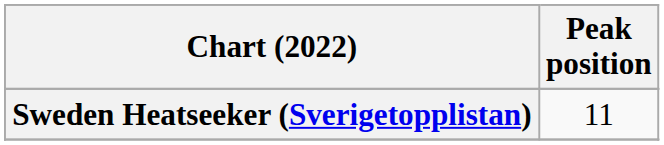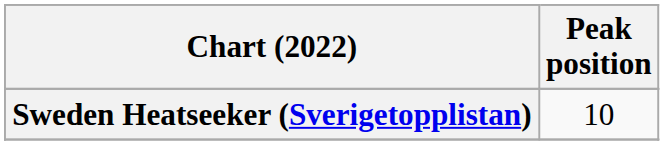 <table class="wikitable sortable plainrowheaders" style="text-align:center">
 <tr>
 <th scope="col">Chart (2022)</th>
 <th scope="col">Peak<br>position</th>
 </tr>
 <tr>
 </tr>
 <tr>
 </tr>
 <tr>
 </tr>
 <tr>
 </tr>
 <tr>
 </tr>
 <tr>
 </tr>
 <tr>
 </tr>
 <tr>
 </tr>
 <tr>
 <th scope="row">Sweden Heatseeker (<a href='#'>Sverigetopplistan</a>)</th>
-<td>11</td>
+<td>10</td>
 </tr>
 <tr>
 </tr>
 <tr>
 </tr>
 <tr>
 </tr>
 <tr>
 </tr>
 </table>
